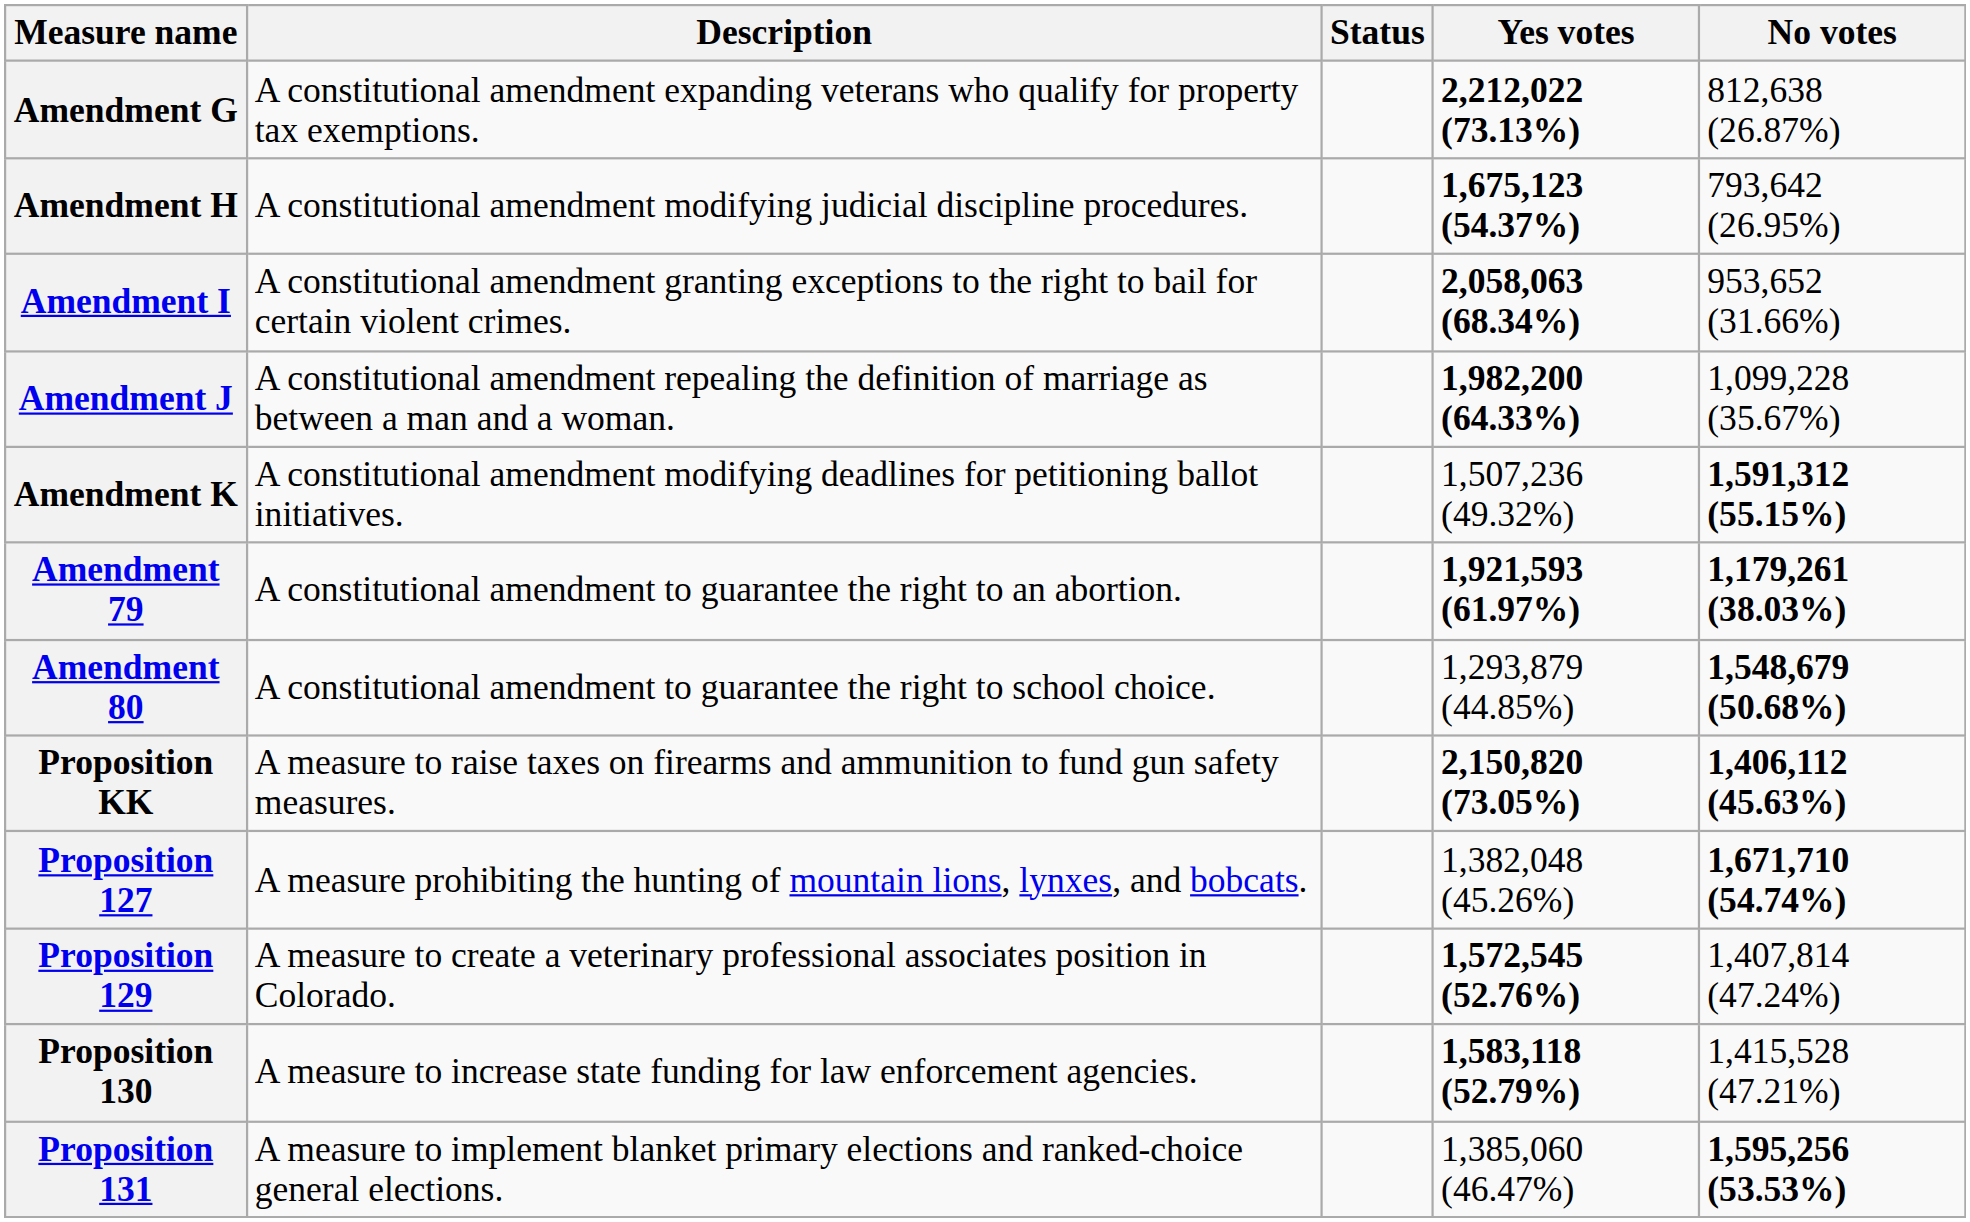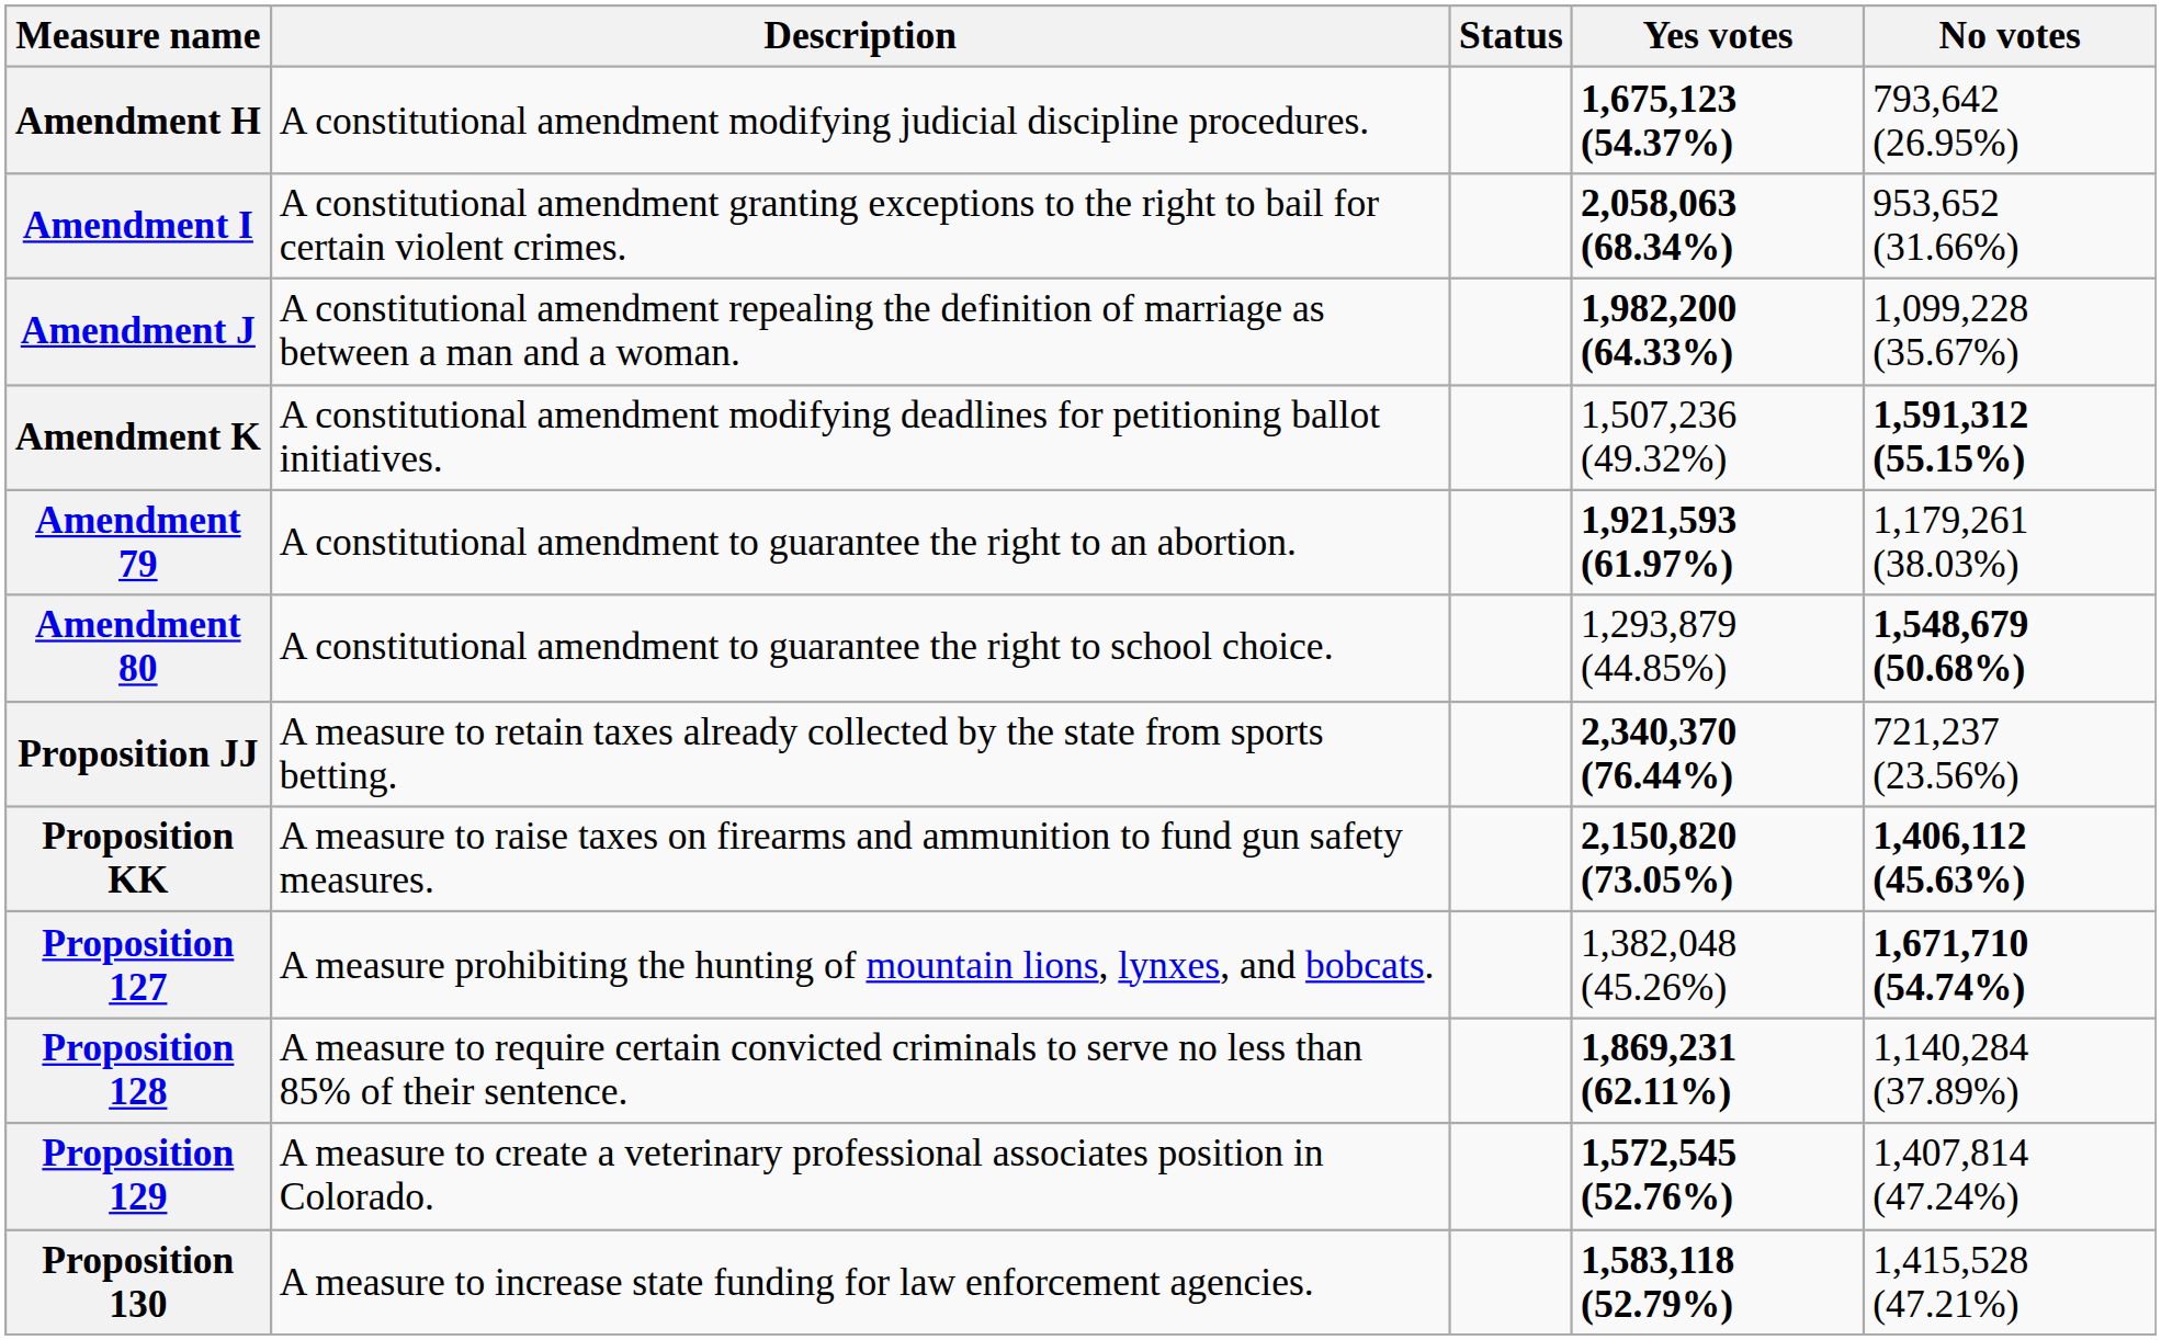 <table class="wikitable sortable plainrowheaders" style="width:100%">
 <tr>
 <th scope="col">Measure name</th>
 <th class="unsortable" scope="col">Description</th>
 <th scope="col">Status</th>
 <th scope="col">Yes votes</th>
 <th scope="col">No votes</th>
-</tr>
-<tr>
-<th scope="row">Amendment G</th>
-<td>A constitutional amendment expanding veterans who qualify for property tax exemptions.</td>
-<td></td>
-<td><strong>2,212,022 (73.13%)</strong></td>
-<td>812,638 (26.87%)</td>
 </tr>
 <tr>
 <th scope="row">Amendment H</th>
 <td>A constitutional amendment modifying judicial discipline procedures.</td>
 <td></td>
 <td><strong>1,675,123 (54.37%)</strong></td>
 <td>793,642 (26.95%)</td>
 </tr>
 <tr>
 <th scope="row"><a href='#'>Amendment I</a></th>
 <td>A constitutional amendment granting exceptions to the right to bail for certain violent crimes.</td>
 <td></td>
 <td><strong>2,058,063 (68.34%)</strong></td>
 <td>953,652 (31.66%)</td>
 </tr>
 <tr>
 <th scope="row"><a href='#'>Amendment J</a></th>
 <td>A constitutional amendment repealing the definition of marriage as between a man and a woman.</td>
 <td></td>
 <td><strong>1,982,200 (64.33%)</strong></td>
 <td>1,099,228 (35.67%)</td>
 </tr>
 <tr>
 <th scope="row">Amendment K</th>
 <td>A constitutional amendment modifying deadlines for petitioning ballot initiatives.</td>
 <td></td>
 <td>1,507,236 (49.32%)</td>
 <td><strong>1,591,312 (55.15%)</strong></td>
 </tr>
 <tr>
 <th scope="row"><a href='#'>Amendment 79</a></th>
 <td>A constitutional amendment to guarantee the right to an abortion.</td>
 <td></td>
 <td><strong>1,921,593 (61.97%)</strong></td>
-<td><strong>1,179,261 (38.03%)</strong></td>
+<td>1,179,261 (38.03%)</td>
 </tr>
 <tr>
 <th scope="row"><a href='#'>Amendment 80</a></th>
 <td>A constitutional amendment to guarantee the right to school choice.</td>
 <td></td>
 <td>1,293,879 (44.85%)</td>
 <td><strong>1,548,679 (50.68%)</strong></td>
+</tr>
+<tr>
+<th scope="row">Proposition JJ</th>
+<td>A measure to retain taxes already collected by the state from sports betting.</td>
+<td></td>
+<td><strong>2,340,370 (76.44%)</strong></td>
+<td>721,237 (23.56%)</td>
 </tr>
 <tr>
 <th scope="row">Proposition KK</th>
 <td>A measure to raise taxes on firearms and ammunition to fund gun safety measures.</td>
 <td></td>
 <td><strong>2,150,820 (73.05%)</strong></td>
 <td><strong>1,406,112 (45.63%)</strong></td>
 </tr>
 <tr>
 <th scope="row"><a href='#'>Proposition 127</a></th>
 <td>A measure prohibiting the hunting of <a href='#'>mountain lions</a>, <a href='#'>lynxes</a>, and <a href='#'>bobcats</a>.</td>
 <td></td>
 <td>1,382,048 (45.26%)</td>
 <td><strong>1,671,710 (54.74%)</strong></td>
 </tr>
 <tr>
+<th scope="row"><a href='#'>Proposition 128</a></th>
+<td>A measure to require certain convicted criminals to serve no less than 85% of their sentence.</td>
+<td></td>
+<td><strong>1,869,231 (62.11%)</strong></td>
+<td>1,140,284 (37.89%)</td>
+</tr>
+<tr>
 <th scope="row"><a href='#'>Proposition 129</a></th>
 <td>A measure to create a veterinary professional associates position in Colorado.</td>
 <td></td>
 <td><strong>1,572,545 (52.76%)</strong></td>
 <td>1,407,814 (47.24%)</td>
 </tr>
 <tr>
 <th scope="row">Proposition 130</th>
 <td>A measure to increase state funding for law enforcement agencies.</td>
 <td></td>
 <td><strong>1,583,118 (52.79%)</strong></td>
 <td>1,415,528 (47.21%)</td>
 </tr>
 <tr>
-<th scope="row"><a href='#'>Proposition 131</a></th>
-<td>A measure to implement blanket primary elections and ranked-choice general elections.</td>
-<td></td>
-<td>1,385,060 (46.47%)</td>
-<td><strong>1,595,256 (53.53%)</strong></td>
-</tr>
-<tr>
 </tr>
 </table>
